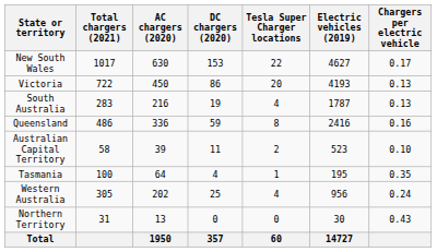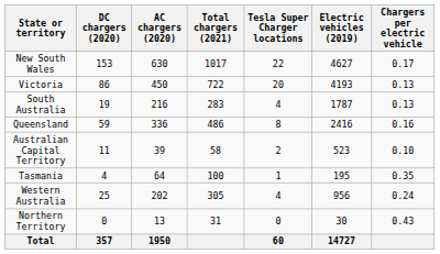 <table class="wikitable sortable"  style="text-align: center;">
 <tr>
 <th>State or territory</th>
+<th>DC chargers (2020)</th>
+<th>AC chargers (2020)</th>
 <th>Total chargers (2021)</th>
-<th>AC chargers (2020)</th>
-<th>DC chargers (2020)</th>
 <th>Tesla Super Charger locations</th>
 <th>Electric vehicles (2019)</th>
 <th>Chargers per electric vehicle</th>
 </tr>
 <tr>
 <td>New South Wales</td>
+<td>153</td>
+<td>630</td>
 <td>1017</td>
-<td>630</td>
-<td>153</td>
 <td>22</td>
 <td>4627</td>
 <td>0.17</td>
 </tr>
 <tr>
 <td>Victoria</td>
+<td>86</td>
+<td>450</td>
 <td>722</td>
-<td>450</td>
-<td>86</td>
 <td>20</td>
 <td>4193</td>
 <td>0.13</td>
 </tr>
 <tr>
 <td>South Australia</td>
+<td>19</td>
+<td>216</td>
 <td>283</td>
-<td>216</td>
-<td>19</td>
 <td>4</td>
 <td>1787</td>
 <td>0.13</td>
 </tr>
 <tr>
 <td>Queensland</td>
+<td>59</td>
+<td>336</td>
 <td>486</td>
-<td>336</td>
-<td>59</td>
 <td>8</td>
 <td>2416</td>
 <td>0.16</td>
 </tr>
 <tr>
 <td>Australian Capital Territory</td>
+<td>11</td>
+<td>39</td>
 <td>58</td>
-<td>39</td>
-<td>11</td>
 <td>2</td>
 <td>523</td>
 <td>0.10</td>
 </tr>
 <tr>
 <td>Tasmania</td>
+<td>4</td>
+<td>64</td>
 <td>100</td>
-<td>64</td>
-<td>4</td>
 <td>1</td>
 <td>195</td>
 <td>0.35</td>
 </tr>
 <tr>
 <td>Western Australia</td>
+<td>25</td>
+<td>202</td>
 <td>305</td>
-<td>202</td>
-<td>25</td>
 <td>4</td>
 <td>956</td>
 <td>0.24</td>
 </tr>
 <tr>
 <td>Northern Territory</td>
+<td>0</td>
+<td>13</td>
 <td>31</td>
-<td>13</td>
-<td>0</td>
 <td>0</td>
 <td>30</td>
 <td>0.43</td>
 </tr>
 <tr>
 <th>Total</th>
+<th>357</th>
+<th>1950</th>
 <th></th>
-<th>1950</th>
-<th>357</th>
 <th>60</th>
 <th>14727</th>
 <th></th>
 </tr>
 </table>
